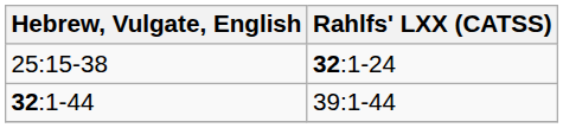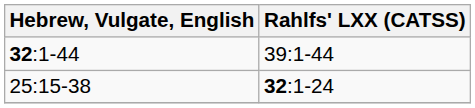 <table class=wikitable>
 <tr>
 <th>Hebrew, Vulgate, English</th>
 <th>Rahlfs' LXX (CATSS)</th>
 </tr>
 <tr>
+<td><strong>32</strong>:1-44</td>
+<td>39:1-44</td>
+</tr>
+<tr>
 <td>25:15-38</td>
 <td><strong>32</strong>:1-24</td>
 </tr>
 <tr>
-<td><strong>32</strong>:1-44</td>
-<td>39:1-44</td>
-</tr>
-<tr>
 </tr>
 </table>
